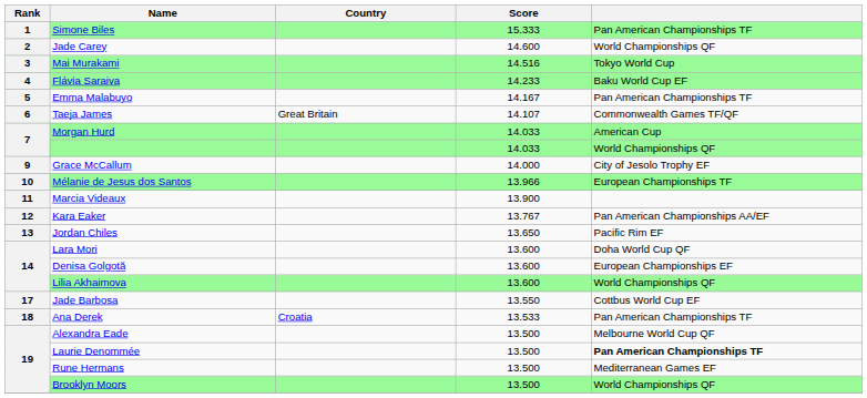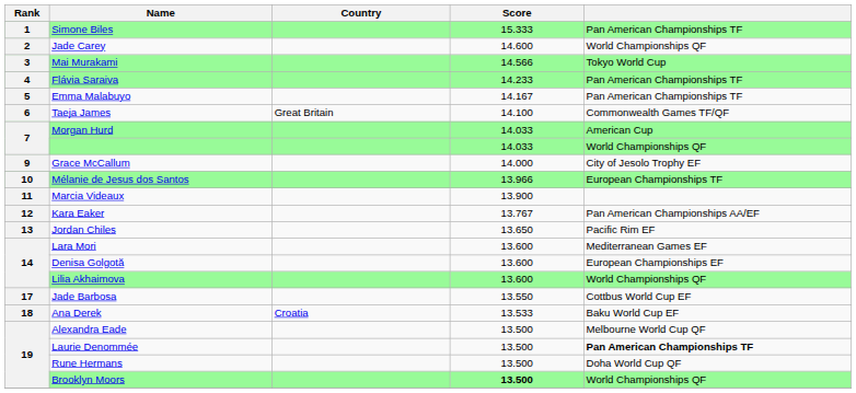 <table style="width:65%;" class="wikitable sortable">
 <tr>
 <th style="text-align:center; width:5%;">Rank</th>
 <th style="text-align:center; width:25%;">Name</th>
 <th style="text-align:center; width:20%;">Country</th>
 <th style="text-align:center; width:15%;">Score</th>
 <th style="text-align:center; width:30%;"></th>
 </tr>
 <tr style="background:#98fb98;">
 <th>1</th>
 <td><a href='#'>Simone Biles</a></td>
 <td></td>
 <td align="center">15.333</td>
 <td>Pan American Championships TF</td>
 </tr>
 <tr>
 <th>2</th>
 <td><a href='#'>Jade Carey</a></td>
 <td></td>
 <td align="center">14.600</td>
 <td>World Championships QF</td>
 </tr>
 <tr style="background:#98fb98;">
 <th>3</th>
 <td><a href='#'>Mai Murakami</a></td>
 <td></td>
-<td align="center">14.516</td>
+<td align="center">14.566</td>
 <td>Tokyo World Cup</td>
 </tr>
 <tr style="background:#98fb98;">
 <th>4</th>
 <td><a href='#'>Flávia Saraiva</a></td>
 <td></td>
 <td align="center">14.233</td>
-<td>Baku World Cup EF</td>
+<td>Pan American Championships TF</td>
 </tr>
 <tr>
 <th>5</th>
 <td><a href='#'>Emma Malabuyo</a></td>
 <td></td>
 <td align="center">14.167</td>
 <td>Pan American Championships TF</td>
 </tr>
 <tr>
 <th>6</th>
 <td><a href='#'>Taeja James</a></td>
 <td> Great Britain</td>
-<td align="center">14.107</td>
+<td align="center">14.100</td>
 <td>Commonwealth Games TF/QF</td>
 </tr>
 <tr style="background:#98fb98;">
 <th rowspan=2>7</th>
 <td><a href='#'>Morgan Hurd</a></td>
 <td></td>
 <td align="center">14.033</td>
 <td>American Cup</td>
 </tr>
 <tr style="background:#98fb98;">
 <td></td>
 <td></td>
 <td align="center">14.033</td>
 <td>World Championships QF</td>
 </tr>
 <tr>
 <th>9</th>
 <td><a href='#'>Grace McCallum</a></td>
 <td></td>
 <td align="center">14.000</td>
 <td>City of Jesolo Trophy EF</td>
 </tr>
 <tr style="background:#98fb98;">
 <th>10</th>
 <td><a href='#'>Mélanie de Jesus dos Santos</a></td>
 <td></td>
 <td align="center">13.966</td>
 <td>European Championships TF</td>
 </tr>
 <tr>
 <th>11</th>
 <td><a href='#'>Marcia Videaux</a></td>
 <td></td>
 <td align="center">13.900</td>
 <td></td>
 </tr>
 <tr>
 <th>12</th>
 <td><a href='#'>Kara Eaker</a></td>
 <td></td>
 <td align="center">13.767</td>
 <td>Pan American Championships AA/EF</td>
 </tr>
 <tr>
 <th>13</th>
 <td><a href='#'>Jordan Chiles</a></td>
 <td></td>
 <td align="center">13.650</td>
 <td>Pacific Rim EF</td>
 </tr>
 <tr>
 <th rowspan=3>14</th>
 <td><a href='#'>Lara Mori</a></td>
 <td></td>
 <td align="center">13.600</td>
-<td>Doha World Cup QF</td>
+<td>Mediterranean Games EF</td>
 </tr>
 <tr>
 <td><a href='#'>Denisa Golgotă</a></td>
 <td></td>
 <td align="center">13.600</td>
 <td>European Championships EF</td>
 </tr>
 <tr style="background:#98fb98;">
 <td><a href='#'>Lilia Akhaimova</a></td>
 <td></td>
 <td align="center">13.600</td>
 <td>World Championships QF</td>
 </tr>
 <tr>
 <th>17</th>
 <td><a href='#'>Jade Barbosa</a></td>
 <td></td>
 <td align="center">13.550</td>
 <td>Cottbus World Cup EF</td>
 </tr>
 <tr>
 <th>18</th>
 <td><a href='#'>Ana Derek</a></td>
 <td> <a href='#'>Croatia</a></td>
 <td align="center">13.533</td>
-<td>Pan American Championships TF</td>
+<td>Baku World Cup EF</td>
 </tr>
 <tr>
 <th rowspan=4>19</th>
 <td><a href='#'>Alexandra Eade</a></td>
 <td></td>
 <td align="center">13.500</td>
 <td>Melbourne World Cup QF</td>
 </tr>
 <tr>
 <td><a href='#'>Laurie Denommée</a></td>
 <td></td>
 <td align="center">13.500</td>
 <td><strong>Pan American Championships TF</strong></td>
 </tr>
 <tr>
 <td><a href='#'>Rune Hermans</a></td>
 <td></td>
 <td align="center">13.500</td>
-<td>Mediterranean Games EF</td>
+<td>Doha World Cup QF</td>
 </tr>
 <tr style="background:#98fb98;">
 <td><a href='#'>Brooklyn Moors</a></td>
 <td></td>
-<td align="center">13.500</td>
+<td align="center"><strong>13.500</strong></td>
 <td>World Championships QF</td>
 </tr>
 <tr>
 </tr>
 </table>
